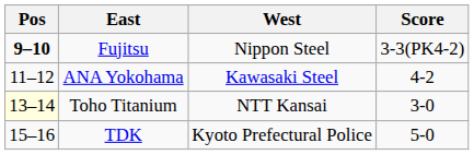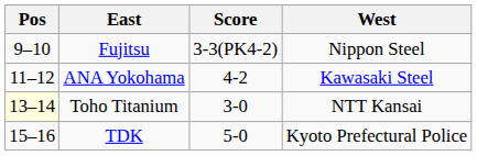 <table class="wikitable" style="text-align: center;">
 <tr>
 <th>Pos</th>
 <th>East</th>
+<th>Score</th>
 <th>West</th>
-<th>Score</th>
 </tr>
 <tr>
-<td><strong>9–10</strong></td>
+<td>9–10</td>
 <td><a href='#'>Fujitsu</a></td>
+<td>3-3(PK4-2)</td>
 <td>Nippon Steel</td>
-<td>3-3(PK4-2)</td>
 </tr>
 <tr>
 <td>11–12</td>
 <td><a href='#'>ANA Yokohama</a></td>
+<td>4-2</td>
 <td><a href='#'>Kawasaki Steel</a></td>
-<td>4-2</td>
 </tr>
 <tr>
 <td style="background: lightyellow;">13–14</td>
 <td>Toho Titanium</td>
+<td>3-0</td>
 <td>NTT Kansai</td>
-<td>3-0</td>
 </tr>
 <tr>
 <td>15–16</td>
 <td><a href='#'>TDK</a></td>
+<td>5-0</td>
 <td>Kyoto Prefectural Police</td>
-<td>5-0</td>
 </tr>
 </table>
